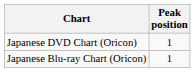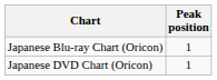 <table class="wikitable" style="text-align:center;">
 <tr>
 <th>Chart</th>
 <th>Peak<br>position</th>
 </tr>
 <tr>
+<td align="left">Japanese Blu-ray Chart (Oricon)</td>
+<td>1</td>
+</tr>
+<tr>
 <td align="left">Japanese DVD Chart (Oricon)</td>
 <td>1</td>
 </tr>
-<tr>
-<td align="left">Japanese Blu-ray Chart (Oricon)</td>
-<td>1</td>
-</tr>
 </table>
